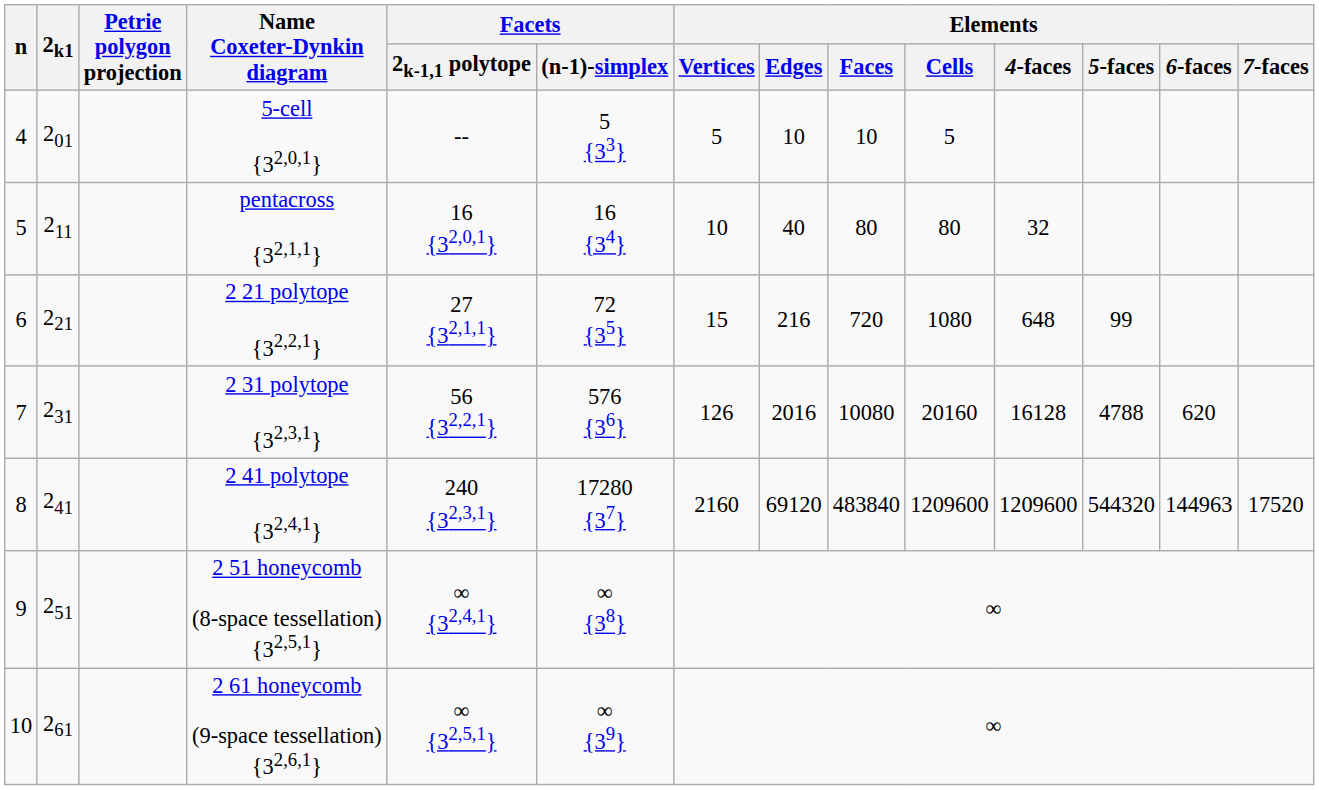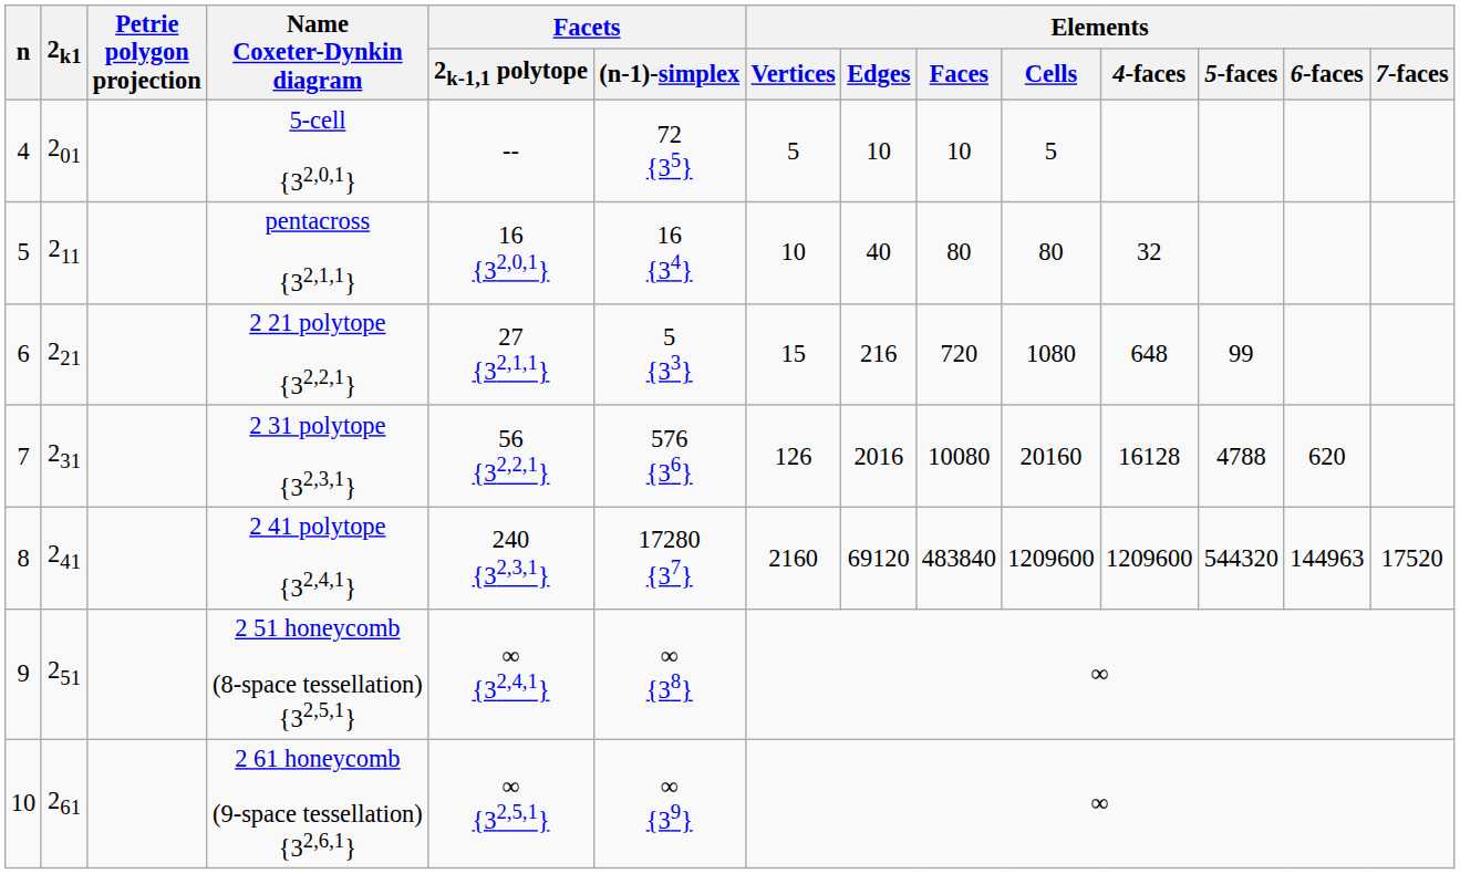 <table class="wikitable">
 <tr>
 <th rowspan=2>n</th>
 <th rowspan=2>2<sub>k1</sub></th>
 <th rowspan=2><a href='#'>Petrie<br>polygon</a><br>projection</th>
 <th rowspan=2>Name<br><a href='#'>Coxeter-Dynkin<br>diagram</a></th>
 <th colspan=2><a href='#'>Facets</a></th>
 <th colspan=8>Elements</th>
 </tr>
 <tr>
 <th>2<sub>k-1,1</sub> polytope</th>
 <th>(n-1)-<a href='#'>simplex</a></th>
 <th><a href='#'>Vertices</a></th>
 <th><a href='#'>Edges</a></th>
 <th><a href='#'>Faces</a></th>
 <th><a href='#'>Cells</a></th>
 <th><em>4</em>-faces</th>
 <th><em>5</em>-faces</th>
 <th><em>6</em>-faces</th>
 <th><em>7</em>-faces</th>
 </tr>
 <tr align=center>
 <td>4</td>
 <td>2<sub>01</sub></td>
 <td></td>
 <td><a href='#'>5-cell</a><br><br>{3<sup>2,0,1</sup>}</td>
 <td>--</td>
-<td>5<br><a href='#'>{3<sup>3</sup>}</a><br></td>
+<td>72<br><a href='#'>{3<sup>5</sup>}</a><br></td>
 <td>5</td>
 <td>10</td>
 <td>10<br></td>
 <td>5</td>
 <td> </td>
 <td> </td>
 <td> </td>
 <td> </td>
 </tr>
 <tr align=center>
 <td>5</td>
 <td>2<sub>11</sub></td>
 <td></td>
 <td><a href='#'>pentacross</a><br><br>{3<sup>2,1,1</sup>}</td>
 <td>16<br><a href='#'>{3<sup>2,0,1</sup>}</a><br></td>
 <td>16<br><a href='#'>{3<sup>4</sup>}</a><br></td>
 <td>10</td>
 <td>40</td>
 <td>80<br></td>
 <td>80<br></td>
 <td>32<br></td>
 <td> </td>
 <td> </td>
 <td> </td>
 </tr>
 <tr align=center>
 <td>6</td>
 <td>2<sub>21</sub></td>
 <td></td>
 <td><a href='#'>2 21 polytope</a><br><br>{3<sup>2,2,1</sup>}</td>
 <td>27<br><a href='#'>{3<sup>2,1,1</sup>}</a><br></td>
-<td>72<br><a href='#'>{3<sup>5</sup>}</a><br></td>
+<td>5<br><a href='#'>{3<sup>3</sup>}</a><br></td>
 <td>15</td>
 <td>216</td>
 <td>720<br></td>
 <td>1080<br></td>
 <td>648<br></td>
 <td>99<br></td>
 <td> </td>
 <td> </td>
 </tr>
 <tr align=center>
 <td>7</td>
 <td>2<sub>31</sub></td>
 <td></td>
 <td><a href='#'>2 31 polytope</a><br><br>{3<sup>2,3,1</sup>}</td>
 <td>56<br><a href='#'>{3<sup>2,2,1</sup>}</a><br></td>
 <td>576<br><a href='#'>{3<sup>6</sup>}</a><br></td>
 <td>126</td>
 <td>2016</td>
 <td>10080<br></td>
 <td>20160<br></td>
 <td>16128<br></td>
 <td>4788<br></td>
 <td>620<br></td>
 <td> </td>
 </tr>
 <tr align=center>
 <td>8</td>
 <td>2<sub>41</sub></td>
 <td></td>
 <td><a href='#'>2 41 polytope</a><br><br>{3<sup>2,4,1</sup>}</td>
 <td>240<br><a href='#'>{3<sup>2,3,1</sup>}</a><br></td>
 <td>17280<br><a href='#'>{3<sup>7</sup>}</a><br></td>
 <td>2160</td>
 <td>69120</td>
 <td>483840<br></td>
 <td>1209600<br></td>
 <td>1209600<br></td>
 <td>544320<br></td>
 <td>144963<br></td>
 <td>17520<br></td>
 </tr>
 <tr align=center>
 <td>9</td>
 <td>2<sub>51</sub></td>
 <td></td>
 <td><a href='#'>2 51 honeycomb</a><br><br>(8-space tessellation)<br>{3<sup>2,5,1</sup>}</td>
 <td>∞<br><a href='#'>{3<sup>2,4,1</sup>}</a><br></td>
 <td>∞<br><a href='#'>{3<sup>8</sup>}</a><br></td>
 <td colspan=8>∞</td>
 </tr>
 <tr align=center>
 <td>10</td>
 <td>2<sub>61</sub></td>
 <td></td>
 <td><a href='#'>2 61 honeycomb</a><br><br>(9-space tessellation)<br>{3<sup>2,6,1</sup>}</td>
 <td>∞<br><a href='#'>{3<sup>2,5,1</sup>}</a></td>
 <td>∞<br><a href='#'>{3<sup>9</sup>}</a><br></td>
 <td colspan=8>∞</td>
 </tr>
 </table>
